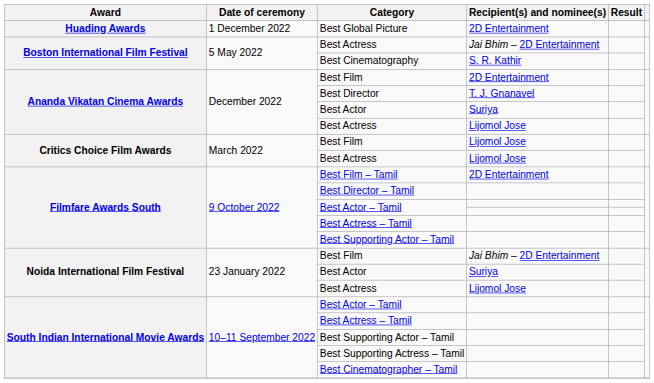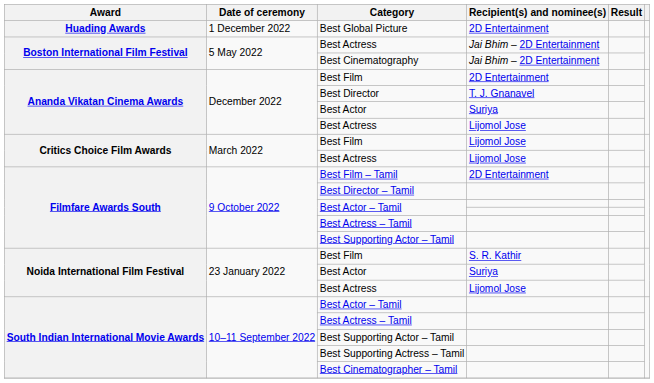 <table class="wikitable plainrowheaders sortable">
 <tr>
 <th scope="col">Award</th>
 <th scope="col">Date of ceremony</th>
 <th scope="col">Category</th>
 <th scope="col">Recipient(s) and nominee(s)</th>
 <th scope="col">Result</th>
 <th scope="col" class="unsortable"></th>
 </tr>
 <tr>
 <th scope="row"><a href='#'>Huading Awards</a></th>
 <td>1 December 2022</td>
 <td>Best Global Picture</td>
 <td><a href='#'>2D Entertainment</a></td>
 <td></td>
 <td style="text-align:center;"></td>
 </tr>
 <tr>
 <th scope="row" rowspan="2"><a href='#'>Boston International Film Festival</a></th>
 <td rowspan="2">5 May 2022</td>
 <td>Best Actress</td>
 <td><em>Jai Bhim</em> – <a href='#'>2D Entertainment</a></td>
 <td></td>
 <td style="text-align:center;" rowspan="2"></td>
 </tr>
 <tr>
 <td>Best Cinematography</td>
-<td><a href='#'>S. R. Kathir</a></td>
+<td><em>Jai Bhim</em> – <a href='#'>2D Entertainment</a></td>
 <td></td>
 </tr>
 <tr>
 <th rowspan="4" scope="row"><a href='#'>Ananda Vikatan Cinema Awards</a></th>
 <td rowspan="4">December 2022</td>
 <td>Best Film</td>
 <td><a href='#'>2D Entertainment</a></td>
 <td></td>
 <td style="text-align:center;" rowspan="4"></td>
 </tr>
 <tr>
 <td>Best Director</td>
 <td><a href='#'>T. J. Gnanavel</a></td>
 <td></td>
 </tr>
 <tr>
 <td>Best Actor</td>
 <td><a href='#'>Suriya</a></td>
 <td></td>
 </tr>
 <tr>
 <td>Best Actress</td>
 <td><a href='#'>Lijomol Jose</a></td>
 <td></td>
 </tr>
 <tr>
 <th rowspan="2" scope="row">Critics Choice Film Awards</th>
 <td rowspan="2">March 2022</td>
 <td>Best Film</td>
 <td><a href='#'>Lijomol Jose</a></td>
 <td></td>
 <td rowspan="2" style="text-align:center;"><br></td>
 </tr>
 <tr>
 <td>Best Actress</td>
 <td><a href='#'>Lijomol Jose</a></td>
 <td></td>
 </tr>
 <tr>
 <th scope="row" rowspan="6"><a href='#'>Filmfare Awards South</a></th>
 <td rowspan="6"><a href='#'>9 October 2022</a></td>
 <td><a href='#'>Best Film – Tamil</a></td>
 <td><a href='#'>2D Entertainment</a></td>
 <td></td>
 <td style="text-align:center;" rowspan="6"><br></td>
 </tr>
 <tr>
 <td><a href='#'>Best Director – Tamil</a></td>
 <td></td>
 <td></td>
 </tr>
 <tr>
 <td rowspan="2"><a href='#'>Best Actor – Tamil</a></td>
 <td></td>
 <td></td>
 </tr>
 <tr>
 <td></td>
 <td></td>
 </tr>
 <tr>
 <td><a href='#'>Best Actress – Tamil</a></td>
 <td></td>
 <td></td>
 </tr>
 <tr>
 <td><a href='#'>Best Supporting Actor – Tamil</a></td>
 <td></td>
 <td></td>
 </tr>
 <tr>
 <th rowspan="3" scope="row">Noida International Film Festival</th>
 <td rowspan="3">23 January 2022</td>
 <td>Best Film</td>
-<td><em>Jai Bhim</em> – <a href='#'>2D Entertainment</a></td>
+<td><a href='#'>S. R. Kathir</a></td>
 <td></td>
 <td rowspan="3" style="text-align:center;"><br></td>
 </tr>
 <tr>
 <td>Best Actor</td>
 <td><a href='#'>Suriya</a></td>
 <td></td>
 </tr>
 <tr>
 <td>Best Actress</td>
 <td><a href='#'>Lijomol Jose</a></td>
 <td></td>
 </tr>
 <tr>
 <th scope="row" rowspan="5"><a href='#'>South Indian International Movie Awards</a></th>
 <td rowspan="5"><a href='#'>10–11 September 2022</a></td>
 <td><a href='#'>Best Actor – Tamil</a></td>
 <td></td>
 <td></td>
 <td style="text-align:center;" rowspan="5"></td>
 </tr>
 <tr>
 <td><a href='#'>Best Actress – Tamil</a></td>
 <td></td>
 <td></td>
 </tr>
 <tr>
 <td>Best Supporting Actor – Tamil</td>
 <td></td>
 <td></td>
 </tr>
 <tr>
 <td>Best Supporting Actress – Tamil</td>
 <td></td>
 <td></td>
 </tr>
 <tr>
 <td><a href='#'>Best Cinematographer – Tamil</a></td>
 <td></td>
 <td></td>
 </tr>
 <tr>
 </tr>
 </table>
